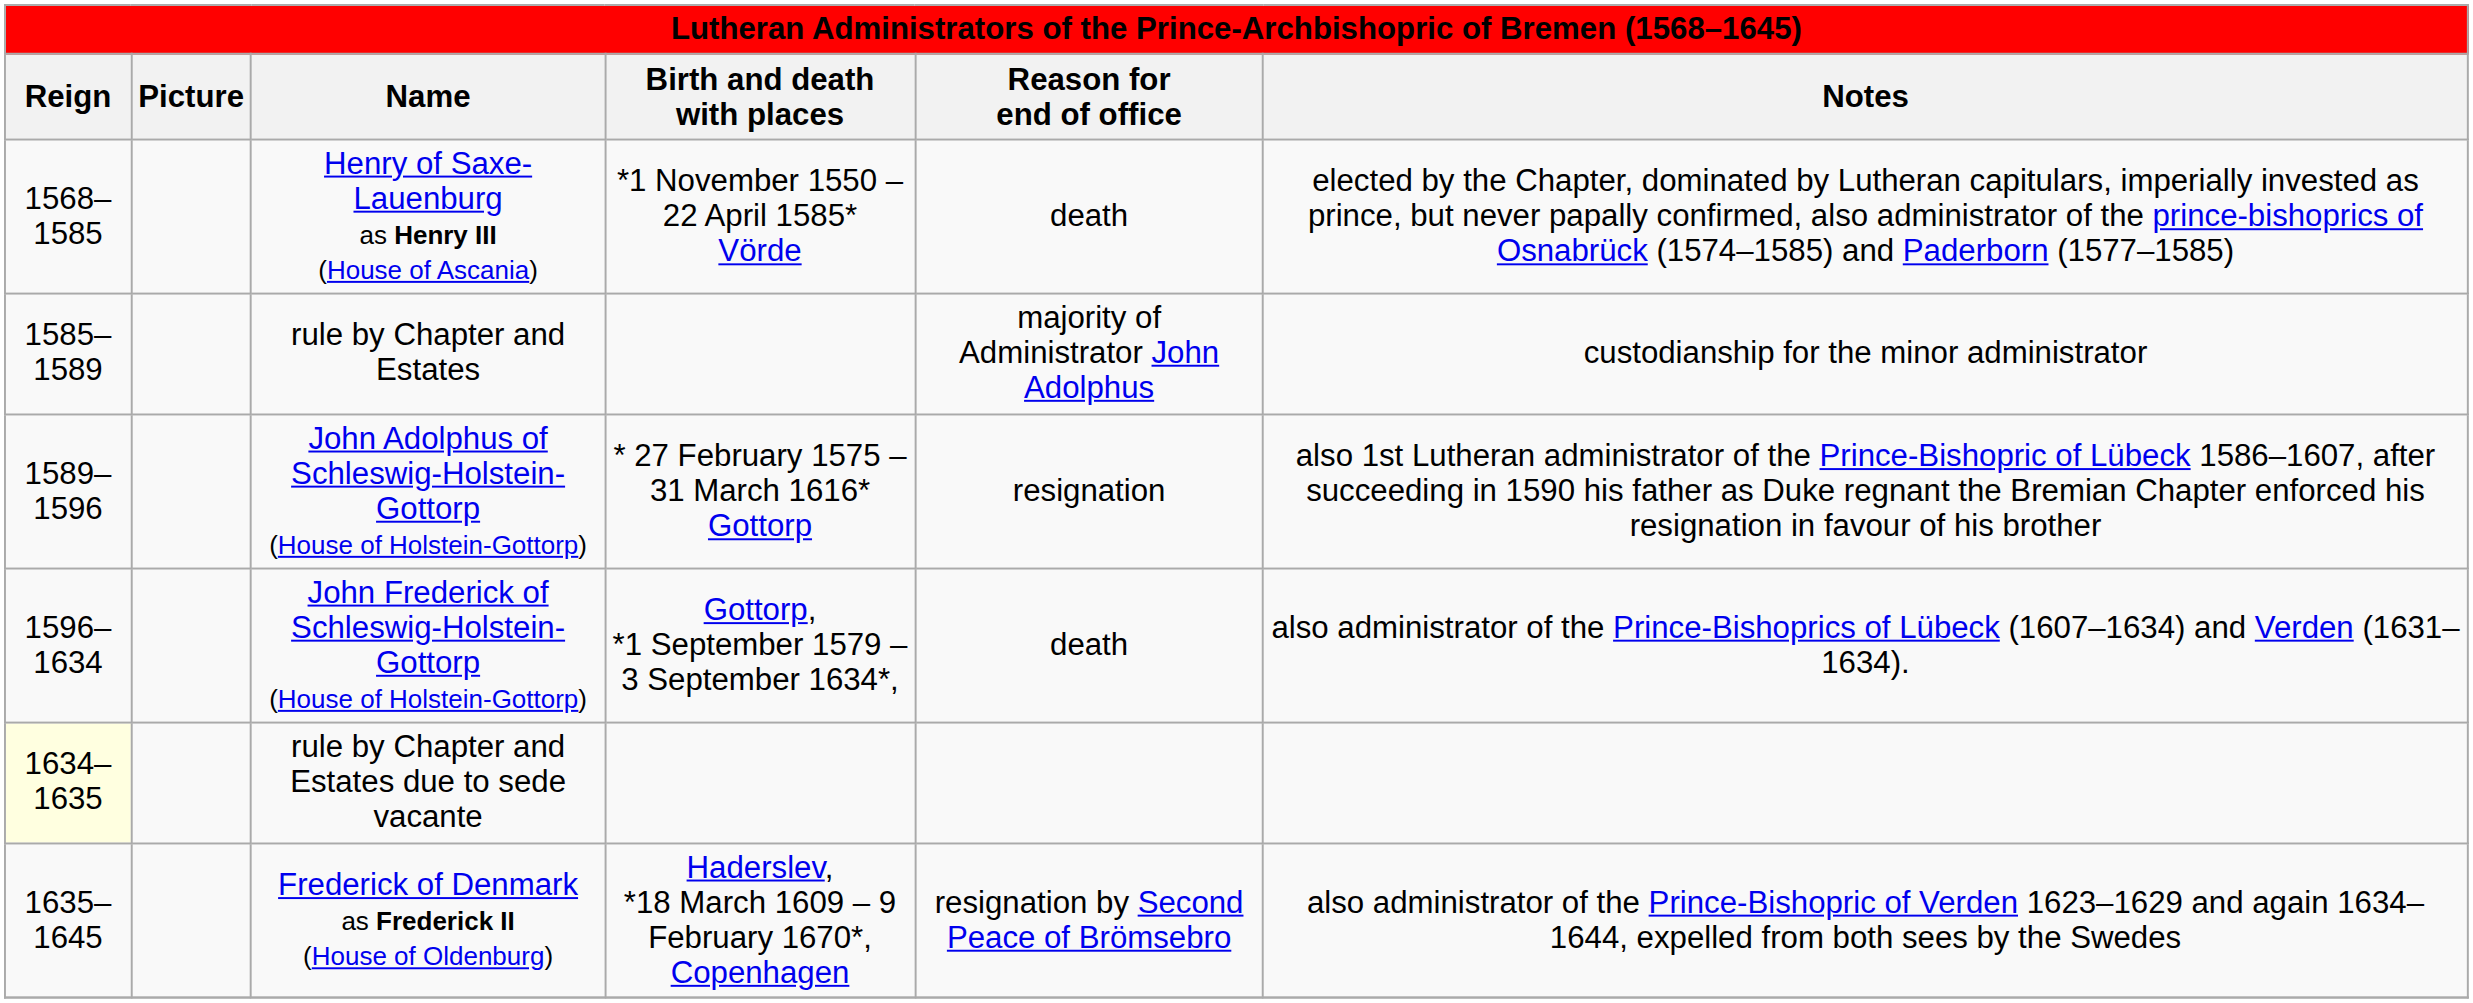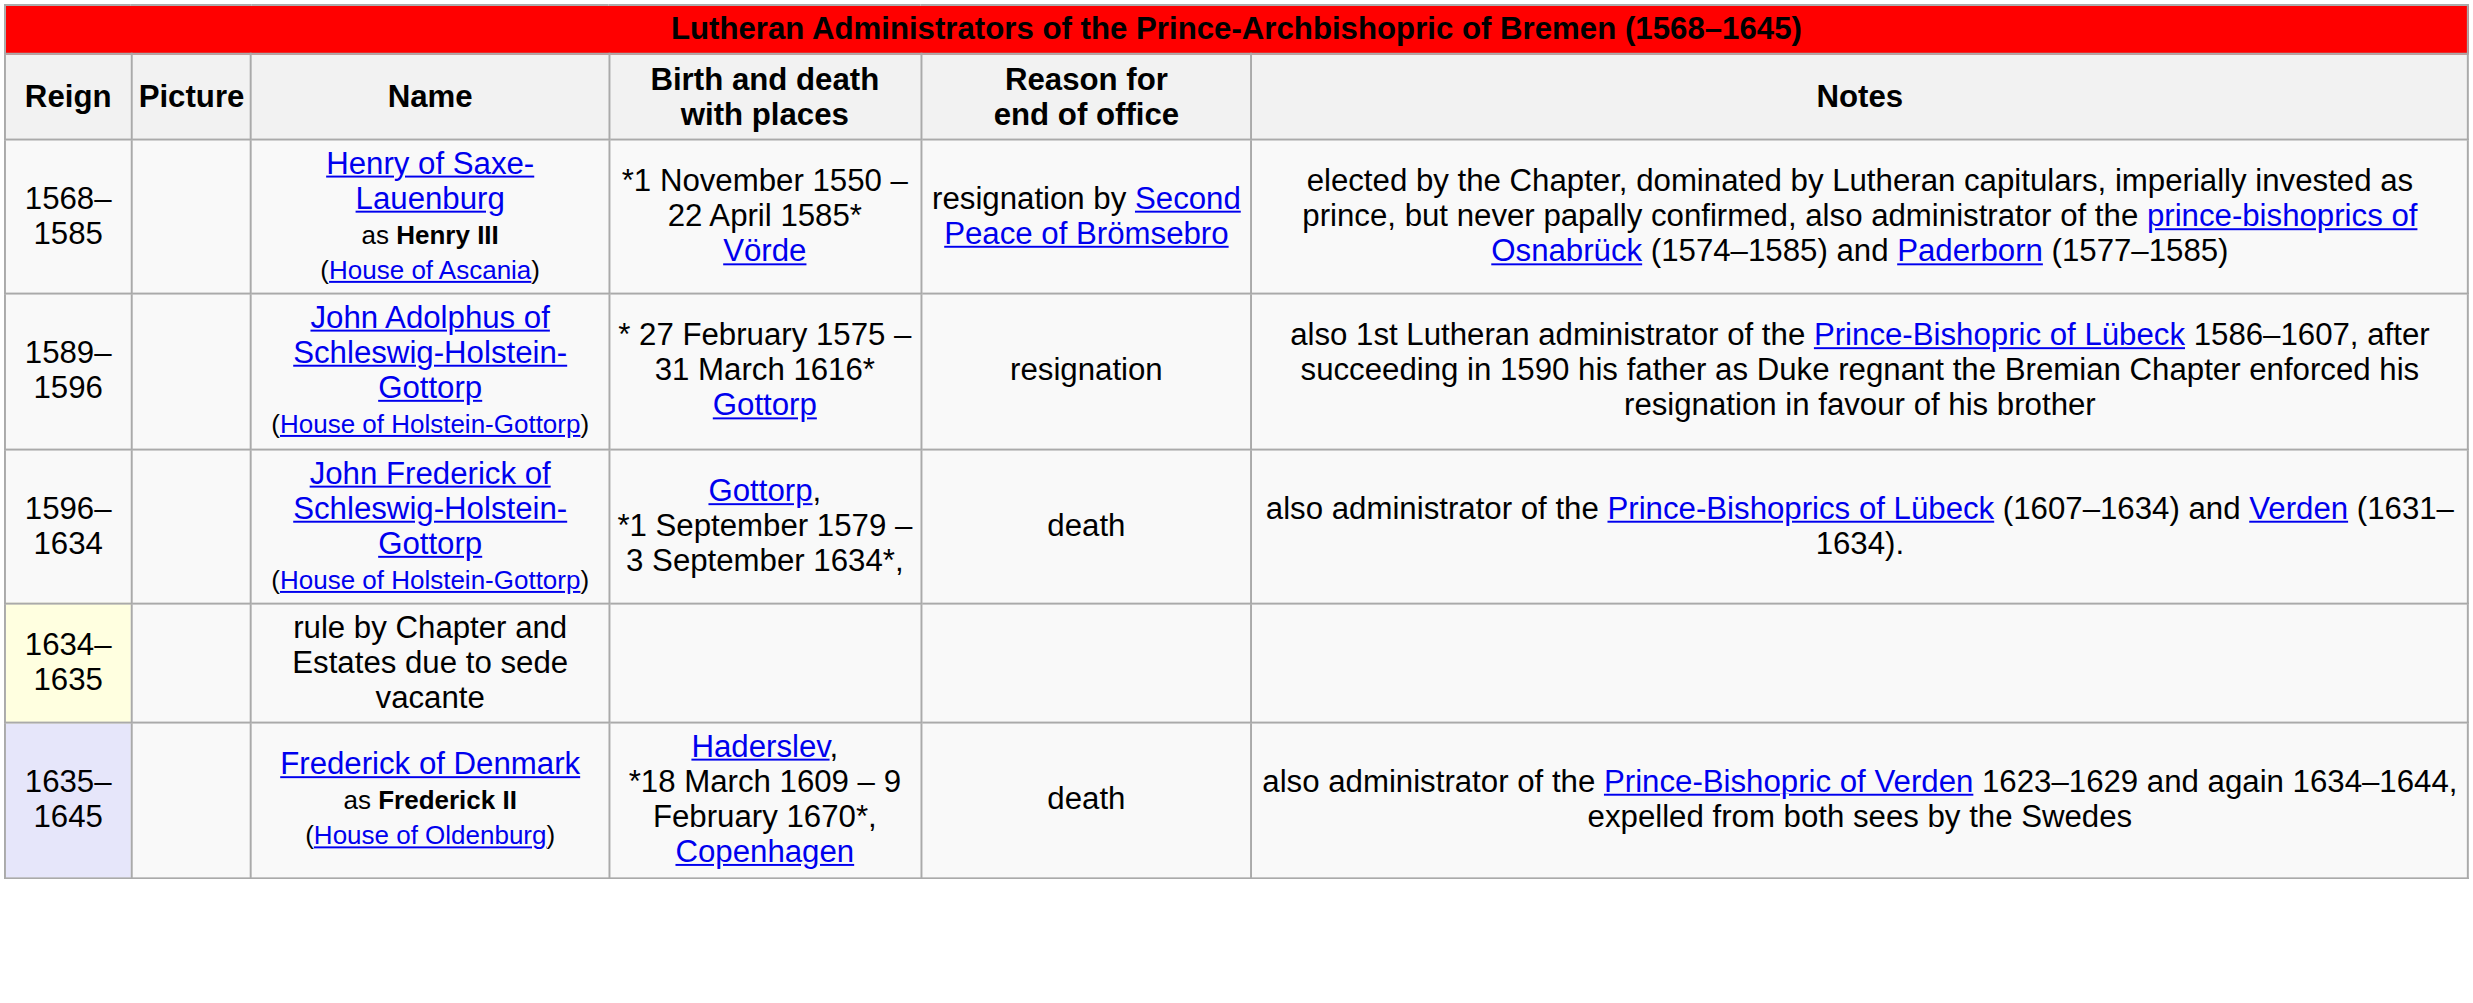 <table width=100% class="wikitable">
 <tr>
 <td colspan="6" bgcolor=red align=center><strong><span>Lutheran Administrators of the Prince-Archbishopric of Bremen (1568–1645)</span></strong></td>
 </tr>
 <tr>
 <th>Reign</th>
 <th>Picture</th>
 <th>Name</th>
 <th>Birth and death<br>with places</th>
 <th>Reason for <br>end of office</th>
 <th>Notes</th>
 </tr>
 <tr>
 <td align=center>1568–1585</td>
 <td align=center></td>
 <td align="center"><a href='#'>Henry of Saxe-Lauenburg</a><br><small>as <strong>Henry III</strong><br>(<a href='#'>House of Ascania</a>)</small></td>
 <td align="center">*1 November 1550 – 22 April 1585* <br><a href='#'>Vörde</a></td>
-<td align="center">death</td>
+<td align="center">resignation by <a href='#'>Second Peace of Brömsebro</a></td>
 <td align="center">elected by the Chapter, dominated by Lutheran capitulars, imperially invested as prince, but never papally confirmed, also administrator of the <a href='#'>prince-bishoprics of Osnabrück</a> (1574–1585) and <a href='#'>Paderborn</a> (1577–1585)</td>
-</tr>
-<tr>
-<td align=center>1585–1589</td>
-<td align=center></td>
-<td align="center">rule by Chapter and Estates</td>
-<td align="center"></td>
-<td align="center">majority of Administrator <a href='#'>John Adolphus</a></td>
-<td align="center">custodianship for the minor administrator</td>
 </tr>
 <tr>
 <td align=center>1589–1596</td>
 <td align=center></td>
 <td align="center"><a href='#'>John Adolphus of Schleswig-Holstein-Gottorp</a> <br><small>(<a href='#'>House of Holstein-Gottorp</a>)</small></td>
 <td align="center">* 27 February 1575 – <br>31 March 1616*<br><a href='#'>Gottorp</a></td>
 <td align="center">resignation</td>
 <td align="center">also 1st Lutheran administrator of the <a href='#'>Prince-Bishopric of Lübeck</a> 1586–1607, after succeeding in 1590 his father as Duke regnant the Bremian Chapter enforced his resignation in favour of his brother</td>
 </tr>
 <tr>
 <td align=center>1596–1634</td>
 <td align=center></td>
 <td align="center"><a href='#'>John Frederick of Schleswig-Holstein-Gottorp</a> <br><small>(<a href='#'>House of Holstein-Gottorp</a>)</small></td>
 <td align="center"><a href='#'>Gottorp</a>, <br>*1 September 1579 – <br>3 September 1634*, </td>
 <td align="center">death</td>
 <td align="center">also administrator of the <a href='#'>Prince-Bishoprics of Lübeck</a> (1607–1634) and <a href='#'>Verden</a> (1631–1634).</td>
 </tr>
 <tr>
 <td align=center style="background: lightyellow;">1634–1635</td>
 <td align=center></td>
 <td align="center">rule by Chapter and Estates due to sede vacante</td>
 <td align="center"></td>
 <td align="center"></td>
 <td align="center"></td>
 </tr>
 <tr>
-<td align=center>1635–1645</td>
+<td align=center style="background: lavender;">1635–1645</td>
 <td align=center></td>
 <td align="center"><a href='#'>Frederick of Denmark</a> <br><small>as <strong>Frederick II</strong><br>(<a href='#'>House of Oldenburg</a>)</small></td>
 <td align="center"><a href='#'>Haderslev</a>, <br>*18 March 1609 – 9 February 1670*, <br><a href='#'>Copenhagen</a></td>
-<td align="center">resignation by <a href='#'>Second Peace of Brömsebro</a></td>
+<td align="center">death</td>
 <td align="center">also administrator of the <a href='#'>Prince-Bishopric of Verden</a> 1623–1629 and again 1634–1644, expelled from both sees by the Swedes</td>
 </tr>
 <tr>
 </tr>
 </table>
